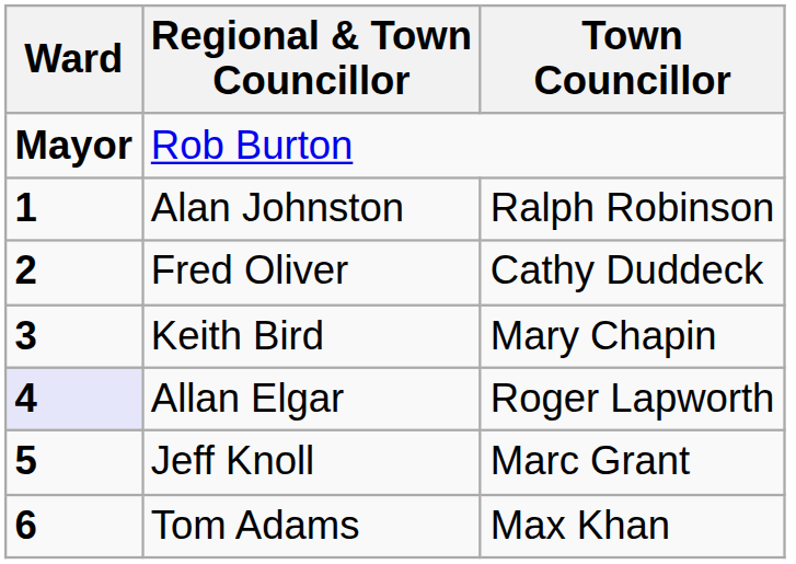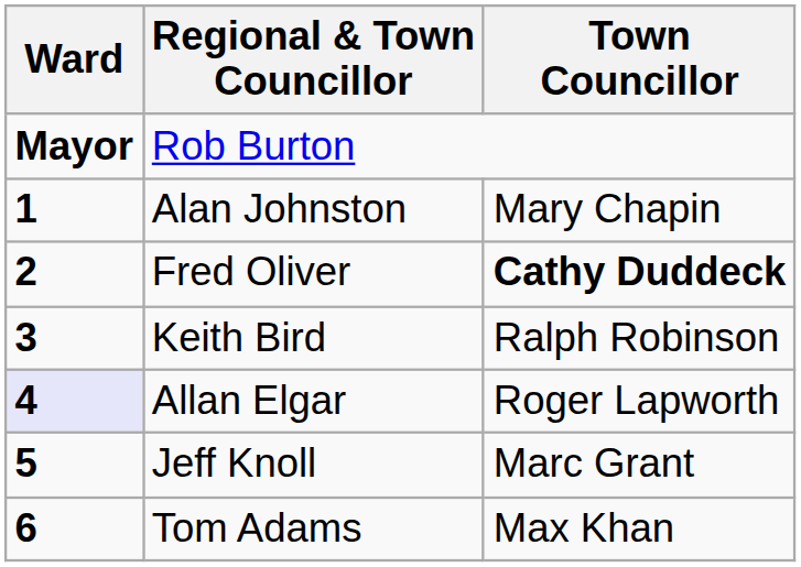 <table class="wikitable">
 <tr>
 <th>Ward</th>
 <th>Regional & Town<br>Councillor</th>
 <th>Town<br>Councillor</th>
 </tr>
 <tr>
 <td><strong>Mayor</strong></td>
 <td colspan=2><a href='#'>Rob Burton</a></td>
 </tr>
 <tr>
 <td><strong>1</strong></td>
 <td>Alan Johnston</td>
-<td>Ralph Robinson</td>
+<td>Mary Chapin</td>
 </tr>
 <tr>
 <td><strong>2</strong></td>
 <td>Fred Oliver</td>
-<td>Cathy Duddeck</td>
+<td><strong>Cathy Duddeck</strong></td>
 </tr>
 <tr>
 <td><strong>3</strong></td>
 <td>Keith Bird</td>
-<td>Mary Chapin</td>
+<td>Ralph Robinson</td>
 </tr>
 <tr>
 <td style="background: lavender;"><strong>4</strong></td>
 <td>Allan Elgar</td>
 <td>Roger Lapworth</td>
 </tr>
 <tr>
 <td><strong>5</strong></td>
 <td>Jeff Knoll</td>
 <td>Marc Grant</td>
 </tr>
 <tr>
 <td><strong>6</strong></td>
 <td>Tom Adams</td>
 <td>Max Khan</td>
 </tr>
 </table>
